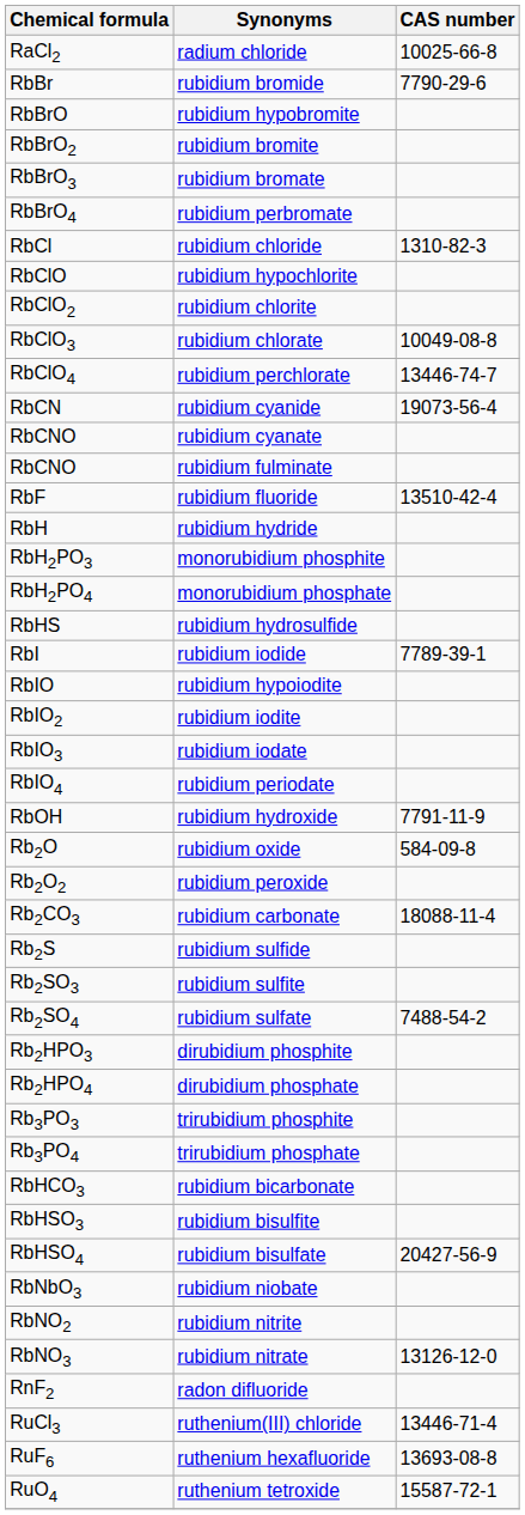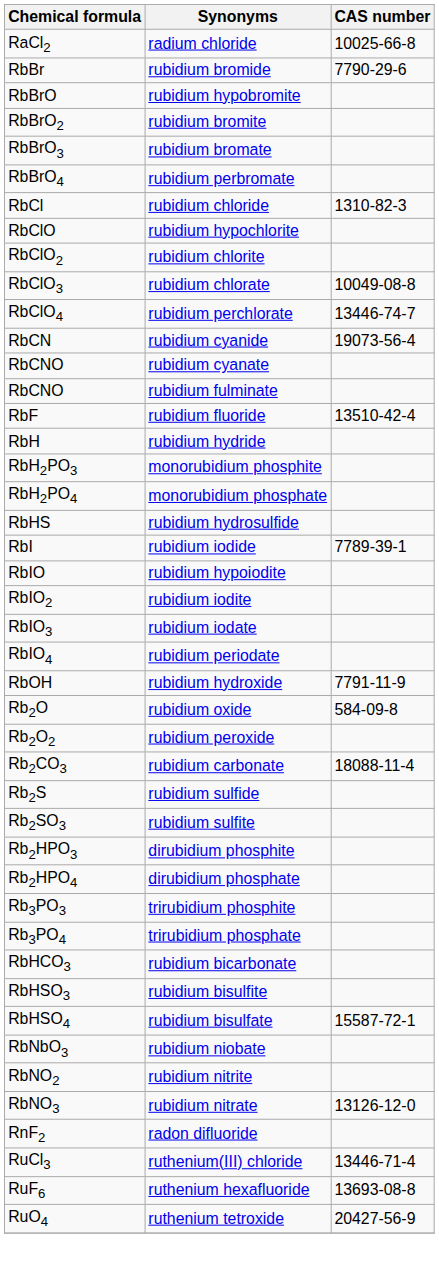 <table class="wikitable sortable">
 <tr>
 <th>Chemical formula</th>
 <th>Synonyms</th>
 <th>CAS number</th>
 </tr>
 <tr>
 <td>RaCl<sub>2</sub></td>
 <td><a href='#'>radium chloride</a></td>
 <td>10025-66-8</td>
 </tr>
 <tr>
 <td>RbBr</td>
 <td><a href='#'>rubidium bromide</a></td>
 <td>7790-29-6</td>
 </tr>
 <tr>
 <td>RbBrO</td>
 <td><a href='#'>rubidium hypobromite</a></td>
 <td></td>
 </tr>
 <tr>
 <td>RbBrO<sub>2</sub></td>
 <td><a href='#'>rubidium bromite</a></td>
 <td></td>
 </tr>
 <tr>
 <td>RbBrO<sub>3</sub></td>
 <td><a href='#'>rubidium bromate</a></td>
 <td></td>
 </tr>
 <tr>
 <td>RbBrO<sub>4</sub></td>
 <td><a href='#'>rubidium perbromate</a></td>
 <td></td>
 </tr>
 <tr>
 <td>RbCl</td>
 <td><a href='#'>rubidium chloride</a></td>
 <td>1310-82-3</td>
 </tr>
 <tr>
 <td>RbClO</td>
 <td><a href='#'>rubidium hypochlorite</a></td>
 <td></td>
 </tr>
 <tr>
 <td>RbClO<sub>2</sub></td>
 <td><a href='#'>rubidium chlorite</a></td>
 <td></td>
 </tr>
 <tr>
 <td>RbClO<sub>3</sub></td>
 <td><a href='#'>rubidium chlorate</a></td>
 <td>10049-08-8</td>
 </tr>
 <tr>
 <td>RbClO<sub>4</sub></td>
 <td><a href='#'>rubidium perchlorate</a></td>
 <td>13446-74-7</td>
 </tr>
 <tr>
 <td>RbCN</td>
 <td><a href='#'>rubidium cyanide</a></td>
 <td>19073-56-4</td>
 </tr>
 <tr>
 <td>RbCNO</td>
 <td><a href='#'>rubidium cyanate</a></td>
 <td></td>
 </tr>
 <tr>
 <td>RbCNO</td>
 <td><a href='#'>rubidium fulminate</a></td>
 <td></td>
 </tr>
 <tr>
 <td>RbF</td>
 <td><a href='#'>rubidium fluoride</a></td>
 <td>13510-42-4</td>
 </tr>
 <tr>
 <td>RbH</td>
 <td><a href='#'>rubidium hydride</a></td>
 <td></td>
 </tr>
 <tr>
 <td>RbH<sub>2</sub>PO<sub>3</sub></td>
 <td><a href='#'>monorubidium phosphite</a></td>
 <td></td>
 </tr>
 <tr>
 <td>RbH<sub>2</sub>PO<sub>4</sub></td>
 <td><a href='#'>monorubidium phosphate</a></td>
 <td></td>
 </tr>
 <tr>
 <td>RbHS</td>
 <td><a href='#'>rubidium hydrosulfide</a></td>
 <td></td>
 </tr>
 <tr>
 <td>RbI</td>
 <td><a href='#'>rubidium iodide</a></td>
 <td>7789-39-1</td>
 </tr>
 <tr>
 <td>RbIO</td>
 <td><a href='#'>rubidium hypoiodite</a></td>
 <td></td>
 </tr>
 <tr>
 <td>RbIO<sub>2</sub></td>
 <td><a href='#'>rubidium iodite</a></td>
 <td></td>
 </tr>
 <tr>
 <td>RbIO<sub>3</sub></td>
 <td><a href='#'>rubidium iodate</a></td>
 <td></td>
 </tr>
 <tr>
 <td>RbIO<sub>4</sub></td>
 <td><a href='#'>rubidium periodate</a></td>
 <td></td>
 </tr>
 <tr>
 <td>RbOH</td>
 <td><a href='#'>rubidium hydroxide</a></td>
 <td>7791-11-9</td>
 </tr>
 <tr>
 <td>Rb<sub>2</sub>O</td>
 <td><a href='#'>rubidium oxide</a></td>
 <td>584-09-8</td>
 </tr>
 <tr>
 <td>Rb<sub>2</sub>O<sub>2</sub></td>
 <td><a href='#'>rubidium peroxide</a></td>
 <td></td>
 </tr>
 <tr>
 <td>Rb<sub>2</sub>CO<sub>3</sub></td>
 <td><a href='#'>rubidium carbonate</a></td>
 <td>18088-11-4</td>
 </tr>
 <tr>
 <td>Rb<sub>2</sub>S</td>
 <td><a href='#'>rubidium sulfide</a></td>
 <td></td>
 </tr>
 <tr>
 <td>Rb<sub>2</sub>SO<sub>3</sub></td>
 <td><a href='#'>rubidium sulfite</a></td>
 <td></td>
 </tr>
 <tr>
-<td>Rb<sub>2</sub>SO<sub>4</sub></td>
-<td><a href='#'>rubidium sulfate</a></td>
-<td>7488-54-2</td>
-</tr>
-<tr>
 <td>Rb<sub>2</sub>HPO<sub>3</sub></td>
 <td><a href='#'>dirubidium phosphite</a></td>
 <td></td>
 </tr>
 <tr>
 <td>Rb<sub>2</sub>HPO<sub>4</sub></td>
 <td><a href='#'>dirubidium phosphate</a></td>
 <td></td>
 </tr>
 <tr>
 <td>Rb<sub>3</sub>PO<sub>3</sub></td>
 <td><a href='#'>trirubidium phosphite</a></td>
 <td></td>
 </tr>
 <tr>
 <td>Rb<sub>3</sub>PO<sub>4</sub></td>
 <td><a href='#'>trirubidium phosphate</a></td>
 <td></td>
 </tr>
 <tr>
 <td>RbHCO<sub>3</sub></td>
 <td><a href='#'>rubidium bicarbonate</a></td>
 <td></td>
 </tr>
 <tr>
 <td>RbHSO<sub>3</sub></td>
 <td><a href='#'>rubidium bisulfite</a></td>
 <td></td>
 </tr>
 <tr>
 <td>RbHSO<sub>4</sub></td>
 <td><a href='#'>rubidium bisulfate</a></td>
-<td>20427-56-9</td>
+<td>15587-72-1</td>
 </tr>
 <tr>
 <td>RbNbO<sub>3</sub></td>
 <td><a href='#'>rubidium niobate</a></td>
 <td></td>
 </tr>
 <tr>
 <td>RbNO<sub>2</sub></td>
 <td><a href='#'>rubidium nitrite</a></td>
 <td></td>
 </tr>
 <tr>
 <td>RbNO<sub>3</sub></td>
 <td><a href='#'>rubidium nitrate</a></td>
 <td>13126-12-0</td>
 </tr>
 <tr>
 <td>RnF<sub>2</sub></td>
 <td><a href='#'>radon difluoride</a></td>
 <td></td>
 </tr>
 <tr>
 <td>RuCl<sub>3</sub></td>
 <td><a href='#'>ruthenium(III) chloride</a></td>
 <td>13446-71-4</td>
 </tr>
 <tr>
 <td>RuF<sub>6</sub></td>
 <td><a href='#'>ruthenium hexafluoride</a></td>
 <td>13693-08-8</td>
 </tr>
 <tr>
 <td>RuO<sub>4</sub></td>
 <td><a href='#'>ruthenium tetroxide</a></td>
-<td>15587-72-1</td>
+<td>20427-56-9</td>
 </tr>
 <tr>
 </tr>
 </table>
